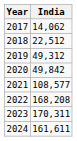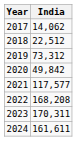 <table class="wikitable">
 <tr>
 <th>Year</th>
 <th>India</th>
 </tr>
 <tr>
 <td>2017</td>
 <td>14,062</td>
 </tr>
 <tr>
 <td>2018</td>
 <td>22,512</td>
 </tr>
 <tr>
 <td>2019</td>
-<td>49,312</td>
+<td>73,312</td>
 </tr>
 <tr>
 <td>2020</td>
 <td>49,842</td>
 </tr>
 <tr>
 <td>2021</td>
-<td>108,577</td>
+<td>117,577</td>
 </tr>
 <tr>
 <td>2022</td>
 <td>168,208</td>
 </tr>
 <tr>
 <td>2023</td>
 <td>170,311</td>
 </tr>
 <tr>
 <td>2024</td>
 <td>161,611</td>
 </tr>
 </table>
